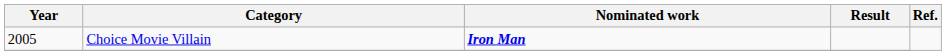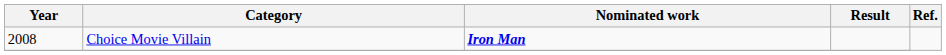 <table class=wikitable>
 <tr>
 <th scope="col" style="width:5em;">Year</th>
 <th scope="col" style="width:26em;">Category</th>
 <th scope="col" style="width:25em;">Nominated work</th>
 <th scope="col" style="width:5em;">Result</th>
 <th>Ref.</th>
 </tr>
 <tr>
-<td>2005</td>
+<td>2008</td>
 <td><a href='#'>Choice Movie Villain</a></td>
 <td><strong><em><a href='#'>Iron Man</a></em></strong></td>
 <td></td>
 </tr>
 <tr>
 </tr>
 </table>
